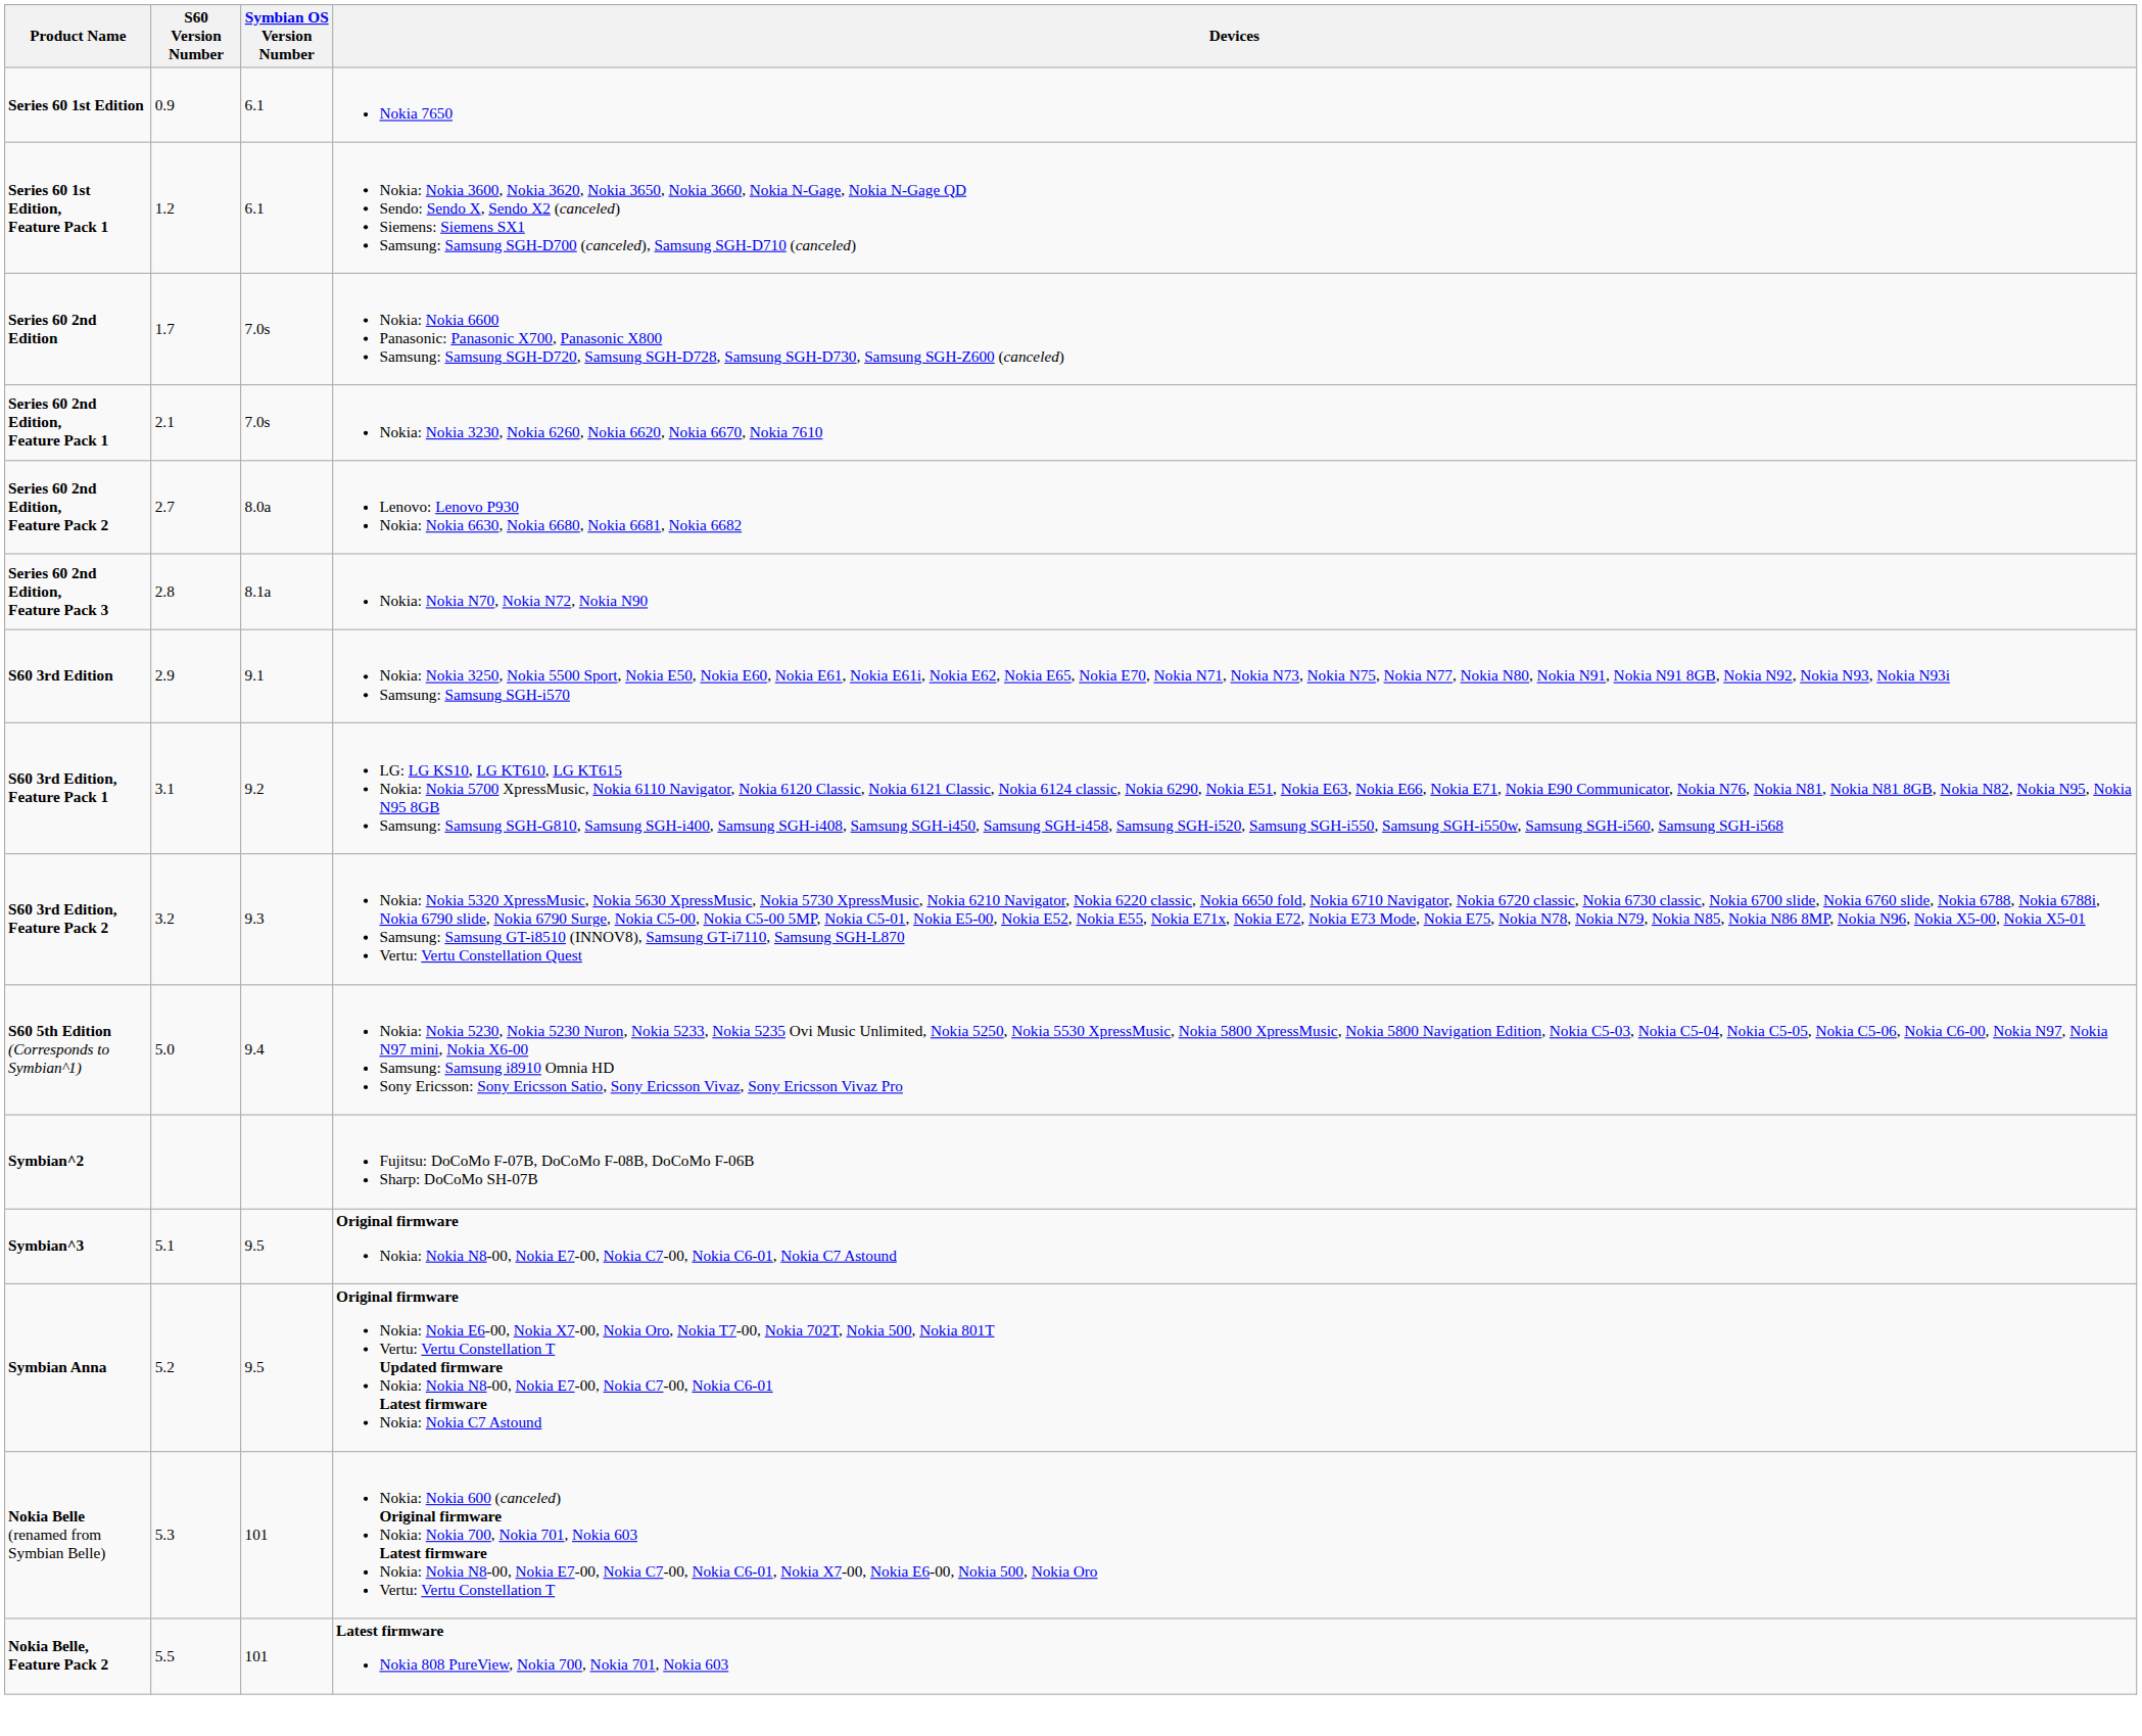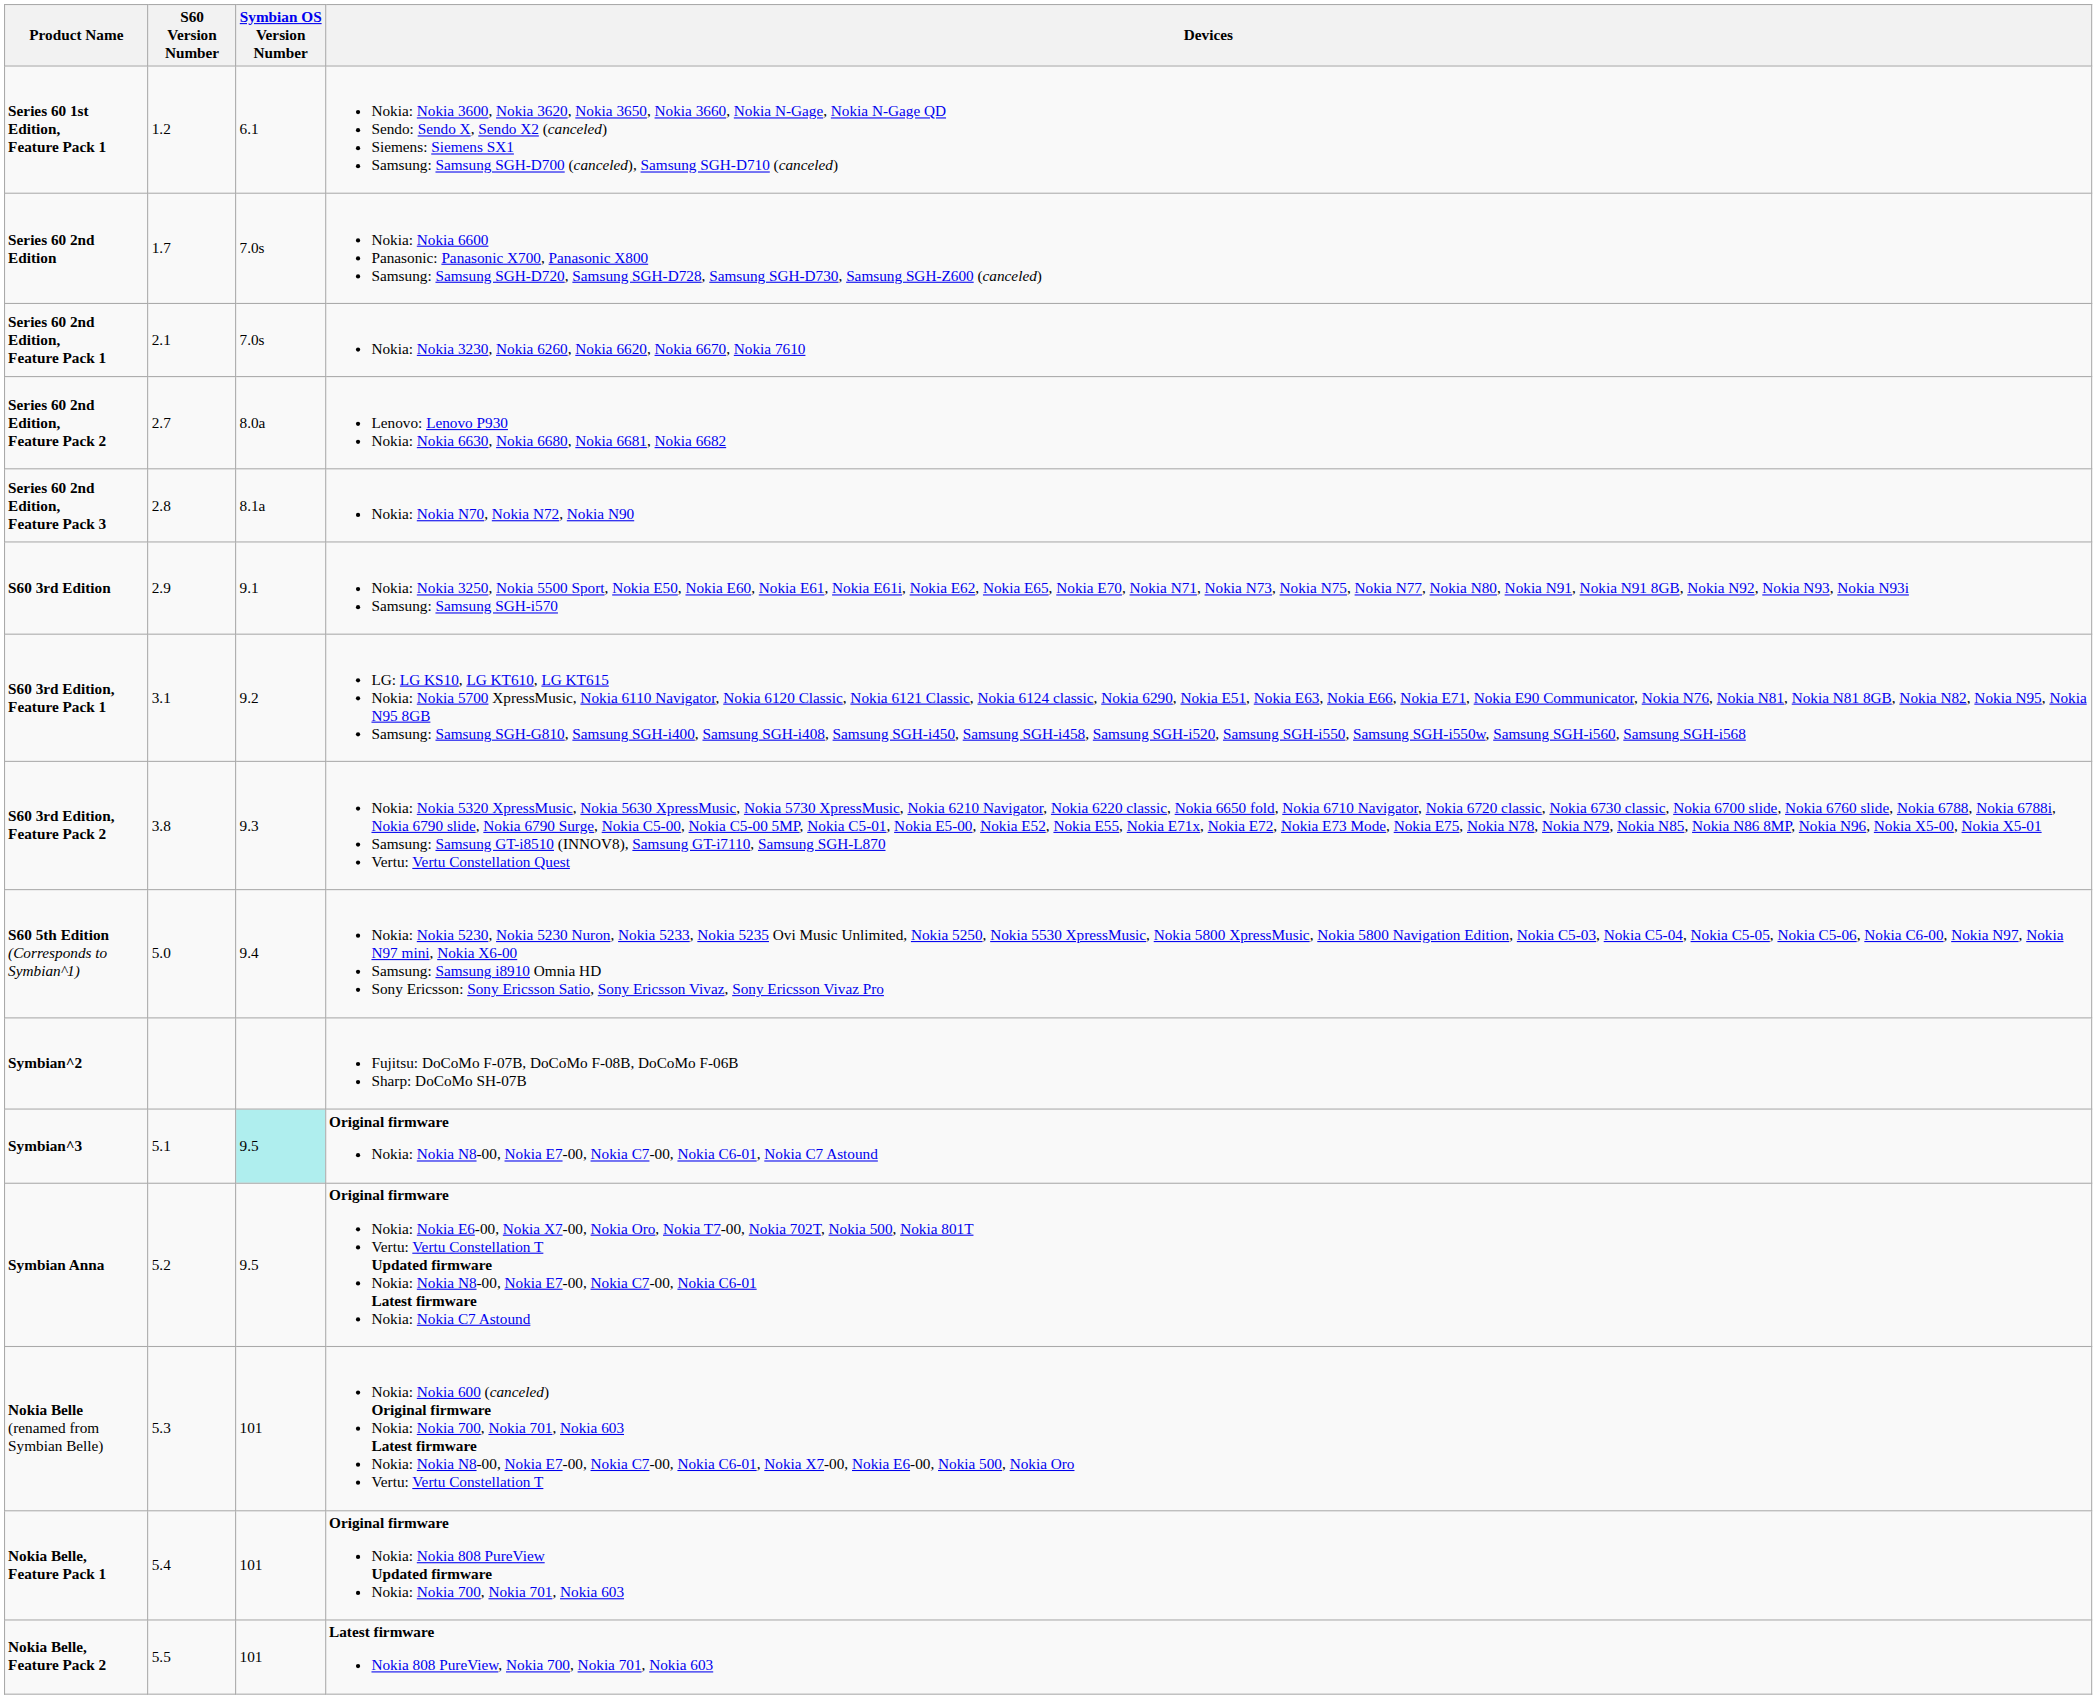 <table class="wikitable sortable" style="min-width: 75%; font-size: 90%;">
 <tr>
 <th>Product Name</th>
 <th>S60<br>Version Number</th>
 <th><a href='#'>Symbian OS</a><br>Version Number</th>
 <th>Devices</th>
-</tr>
-<tr>
-<td><strong>Series 60 1st Edition</strong></td>
-<td>0.9</td>
-<td>6.1</td>
-<td style="text-align:left;"><br><ul><li><a href='#'>Nokia 7650</a></li></ul></td>
 </tr>
 <tr>
 <td><strong>Series 60 1st Edition,<br>Feature Pack 1</strong></td>
 <td>1.2</td>
 <td>6.1</td>
 <td style="text-align:left;"><br><ul><li>Nokia: <a href='#'>Nokia 3600</a>, <a href='#'>Nokia 3620</a>, <a href='#'>Nokia 3650</a>, <a href='#'>Nokia 3660</a>, <a href='#'>Nokia N-Gage</a>, <a href='#'>Nokia N-Gage QD</a></li><li>Sendo: <a href='#'>Sendo X</a>, <a href='#'>Sendo X2</a> (<em>canceled</em>)</li><li>Siemens: <a href='#'>Siemens SX1</a></li><li>Samsung: <a href='#'>Samsung SGH-D700</a> (<em>canceled</em>), <a href='#'>Samsung SGH-D710</a> (<em>canceled</em>)</li></ul></td>
 </tr>
 <tr>
 <td><strong>Series 60 2nd Edition</strong></td>
 <td>1.7</td>
 <td>7.0s</td>
 <td style="text-align:left;"><br><ul><li>Nokia: <a href='#'>Nokia 6600</a></li><li>Panasonic: <a href='#'>Panasonic X700</a>, <a href='#'>Panasonic X800</a></li><li>Samsung: <a href='#'>Samsung SGH-D720</a>, <a href='#'>Samsung SGH-D728</a>, <a href='#'>Samsung SGH-D730</a>, <a href='#'>Samsung SGH-Z600</a> (<em>canceled</em>)</li></ul></td>
 </tr>
 <tr>
 <td><strong>Series 60 2nd Edition,<br>Feature Pack 1</strong></td>
 <td>2.1</td>
 <td>7.0s</td>
 <td style="text-align:left;"><br><ul><li>Nokia: <a href='#'>Nokia 3230</a>, <a href='#'>Nokia 6260</a>, <a href='#'>Nokia 6620</a>, <a href='#'>Nokia 6670</a>, <a href='#'>Nokia 7610</a></li></ul></td>
 </tr>
 <tr>
 <td><strong>Series 60 2nd Edition,<br>Feature Pack 2</strong></td>
 <td>2.7</td>
 <td>8.0a</td>
 <td style="text-align:left;"><br><ul><li>Lenovo: <a href='#'>Lenovo P930</a></li><li>Nokia: <a href='#'>Nokia 6630</a>, <a href='#'>Nokia 6680</a>, <a href='#'>Nokia 6681</a>, <a href='#'>Nokia 6682</a></li></ul></td>
 </tr>
 <tr>
 <td><strong>Series 60 2nd Edition,<br>Feature Pack 3</strong></td>
 <td>2.8</td>
 <td>8.1a</td>
 <td style="text-align:left;"><br><ul><li>Nokia: <a href='#'>Nokia N70</a>, <a href='#'>Nokia N72</a>, <a href='#'>Nokia N90</a></li></ul></td>
 </tr>
 <tr>
 <td><strong>S60 3rd Edition</strong></td>
 <td>2.9</td>
 <td>9.1</td>
 <td style="text-align:left;"><br><ul><li>Nokia: <a href='#'>Nokia 3250</a>, <a href='#'>Nokia 5500 Sport</a>, <a href='#'>Nokia E50</a>, <a href='#'>Nokia E60</a>, <a href='#'>Nokia E61</a>, <a href='#'>Nokia E61i</a>, <a href='#'>Nokia E62</a>, <a href='#'>Nokia E65</a>, <a href='#'>Nokia E70</a>, <a href='#'>Nokia N71</a>, <a href='#'>Nokia N73</a>, <a href='#'>Nokia N75</a>, <a href='#'>Nokia N77</a>, <a href='#'>Nokia N80</a>, <a href='#'>Nokia N91</a>, <a href='#'>Nokia N91 8GB</a>, <a href='#'>Nokia N92</a>, <a href='#'>Nokia N93</a>, <a href='#'>Nokia N93i</a></li><li>Samsung: <a href='#'>Samsung SGH-i570</a></li></ul></td>
 </tr>
 <tr>
 <td><strong>S60 3rd Edition,<br>Feature Pack 1</strong></td>
 <td>3.1</td>
 <td>9.2</td>
 <td style="text-align:left;"><br><ul><li>LG: <a href='#'>LG KS10</a>, <a href='#'>LG KT610</a>, <a href='#'>LG KT615</a></li><li>Nokia: <a href='#'>Nokia 5700</a> XpressMusic, <a href='#'>Nokia 6110 Navigator</a>, <a href='#'>Nokia 6120 Classic</a>, <a href='#'>Nokia 6121 Classic</a>, <a href='#'>Nokia 6124 classic</a>, <a href='#'>Nokia 6290</a>, <a href='#'>Nokia E51</a>, <a href='#'>Nokia E63</a>, <a href='#'>Nokia E66</a>, <a href='#'>Nokia E71</a>, <a href='#'>Nokia E90 Communicator</a>, <a href='#'>Nokia N76</a>, <a href='#'>Nokia N81</a>, <a href='#'>Nokia N81 8GB</a>, <a href='#'>Nokia N82</a>, <a href='#'>Nokia N95</a>, <a href='#'>Nokia N95 8GB</a></li><li>Samsung: <a href='#'>Samsung SGH-G810</a>, <a href='#'>Samsung SGH-i400</a>, <a href='#'>Samsung SGH-i408</a>, <a href='#'>Samsung SGH-i450</a>, <a href='#'>Samsung SGH-i458</a>, <a href='#'>Samsung SGH-i520</a>, <a href='#'>Samsung SGH-i550</a>, <a href='#'>Samsung SGH-i550w</a>, <a href='#'>Samsung SGH-i560</a>, <a href='#'>Samsung SGH-i568</a></li></ul></td>
 </tr>
 <tr>
 <td><strong>S60 3rd Edition,<br>Feature Pack 2</strong></td>
-<td>3.2</td>
+<td>3.8</td>
 <td>9.3</td>
 <td style="text-align:left;"><br><ul><li>Nokia: <a href='#'>Nokia 5320 XpressMusic</a>, <a href='#'>Nokia 5630 XpressMusic</a>, <a href='#'>Nokia 5730 XpressMusic</a>, <a href='#'>Nokia 6210 Navigator</a>, <a href='#'>Nokia 6220 classic</a>, <a href='#'>Nokia 6650 fold</a>, <a href='#'>Nokia 6710 Navigator</a>, <a href='#'>Nokia 6720 classic</a>, <a href='#'>Nokia 6730 classic</a>, <a href='#'>Nokia 6700 slide</a>, <a href='#'>Nokia 6760 slide</a>, <a href='#'>Nokia 6788</a>, <a href='#'>Nokia 6788i</a>, <a href='#'>Nokia 6790 slide</a>, <a href='#'>Nokia 6790 Surge</a>, <a href='#'>Nokia C5-00</a>, <a href='#'>Nokia C5-00 5MP</a>, <a href='#'>Nokia C5-01</a>, <a href='#'>Nokia E5-00</a>, <a href='#'>Nokia E52</a>, <a href='#'>Nokia E55</a>, <a href='#'>Nokia E71x</a>, <a href='#'>Nokia E72</a>, <a href='#'>Nokia E73 Mode</a>, <a href='#'>Nokia E75</a>, <a href='#'>Nokia N78</a>, <a href='#'>Nokia N79</a>, <a href='#'>Nokia N85</a>, <a href='#'>Nokia N86 8MP</a>, <a href='#'>Nokia N96</a>, <a href='#'>Nokia X5-00</a>, <a href='#'>Nokia X5-01</a></li><li>Samsung: <a href='#'>Samsung GT-i8510</a> (INNOV8), <a href='#'>Samsung GT-i7110</a>, <a href='#'>Samsung SGH-L870</a></li><li>Vertu: <a href='#'>Vertu Constellation Quest</a></li></ul></td>
 </tr>
 <tr>
 <td><strong>S60 5th Edition</strong><br><em>(Corresponds to Symbian^1)</em></td>
 <td>5.0</td>
 <td>9.4</td>
 <td style="text-align:left;"><br><ul><li>Nokia: <a href='#'>Nokia 5230</a>, <a href='#'>Nokia 5230 Nuron</a>, <a href='#'>Nokia 5233</a>, <a href='#'>Nokia 5235</a> Ovi Music Unlimited, <a href='#'>Nokia 5250</a>, <a href='#'>Nokia 5530 XpressMusic</a>, <a href='#'>Nokia 5800 XpressMusic</a>, <a href='#'>Nokia 5800 Navigation Edition</a>, <a href='#'>Nokia C5-03</a>, <a href='#'>Nokia C5-04</a>, <a href='#'>Nokia C5-05</a>, <a href='#'>Nokia C5-06</a>, <a href='#'>Nokia C6-00</a>, <a href='#'>Nokia N97</a>, <a href='#'>Nokia N97 mini</a>, <a href='#'>Nokia X6-00</a></li><li>Samsung: <a href='#'>Samsung i8910</a> Omnia HD</li><li>Sony Ericsson: <a href='#'>Sony Ericsson Satio</a>, <a href='#'>Sony Ericsson Vivaz</a>, <a href='#'>Sony Ericsson Vivaz Pro</a></li></ul></td>
 </tr>
 <tr>
 <td><strong>Symbian^2</strong></td>
 <td></td>
 <td></td>
 <td style="text-align:left;"><br><ul><li>Fujitsu: DoCoMo F-07B, DoCoMo F-08B, DoCoMo F-06B</li><li>Sharp: DoCoMo SH-07B</li></ul></td>
 </tr>
 <tr>
 <td><strong>Symbian^3</strong></td>
 <td>5.1</td>
-<td>9.5</td>
+<td style="background: paleturquoise;">9.5</td>
 <td style="text-align:left;"><strong>Original firmware</strong><br><ul><li>Nokia: <a href='#'>Nokia N8</a>-00, <a href='#'>Nokia E7</a>-00, <a href='#'>Nokia C7</a>-00, <a href='#'>Nokia C6-01</a>, <a href='#'>Nokia C7 Astound</a></li></ul></td>
 </tr>
 <tr>
 <td><strong>Symbian Anna</strong></td>
 <td>5.2</td>
 <td>9.5</td>
 <td style="text-align:left;"><strong>Original firmware</strong><br><ul><li>Nokia: <a href='#'>Nokia E6</a>-00, <a href='#'>Nokia X7</a>-00, <a href='#'>Nokia Oro</a>, <a href='#'>Nokia T7</a>-00, <a href='#'>Nokia 702T</a>, <a href='#'>Nokia 500</a>, <a href='#'>Nokia 801T</a></li><li>Vertu: <a href='#'>Vertu Constellation T</a><br><strong>Updated firmware</strong></li><li>Nokia: <a href='#'>Nokia N8</a>-00, <a href='#'>Nokia E7</a>-00, <a href='#'>Nokia C7</a>-00, <a href='#'>Nokia C6-01</a><br><strong>Latest firmware</strong></li><li>Nokia: <a href='#'>Nokia C7 Astound</a></li></ul></td>
 </tr>
 <tr>
 <td><strong>Nokia Belle</strong><br>(renamed from Symbian Belle)</td>
 <td>5.3</td>
 <td>101</td>
 <td style="text-align:left;"><br><ul><li>Nokia: <a href='#'>Nokia 600</a> (<em>canceled</em>)<br><strong>Original firmware</strong></li><li>Nokia: <a href='#'>Nokia 700</a>, <a href='#'>Nokia 701</a>, <a href='#'>Nokia 603</a><br><strong>Latest firmware</strong></li><li>Nokia: <a href='#'>Nokia N8</a>-00, <a href='#'>Nokia E7</a>-00, <a href='#'>Nokia C7</a>-00, <a href='#'>Nokia C6-01</a>, <a href='#'>Nokia X7</a>-00, <a href='#'>Nokia E6</a>-00, <a href='#'>Nokia 500</a>, <a href='#'>Nokia Oro</a></li><li>Vertu: <a href='#'>Vertu Constellation T</a></li></ul></td>
 </tr>
 <tr>
+<td><strong>Nokia Belle,<br>Feature Pack 1</strong></td>
+<td>5.4</td>
+<td>101</td>
+<td style="text-align:left;"><strong>Original firmware</strong><br><ul><li>Nokia: <a href='#'>Nokia 808 PureView</a><br><strong>Updated firmware</strong></li><li>Nokia: <a href='#'>Nokia 700</a>, <a href='#'>Nokia 701</a>, <a href='#'>Nokia 603</a></li></ul></td>
+</tr>
+<tr>
 <td><strong>Nokia Belle,<br>Feature Pack 2</strong></td>
 <td>5.5</td>
 <td>101</td>
 <td style="text-align:left;"><strong>Latest firmware</strong><br><ul><li><a href='#'>Nokia 808 PureView</a>, <a href='#'>Nokia 700</a>, <a href='#'>Nokia 701</a>, <a href='#'>Nokia 603</a></li></ul></td>
 </tr>
 </table>
